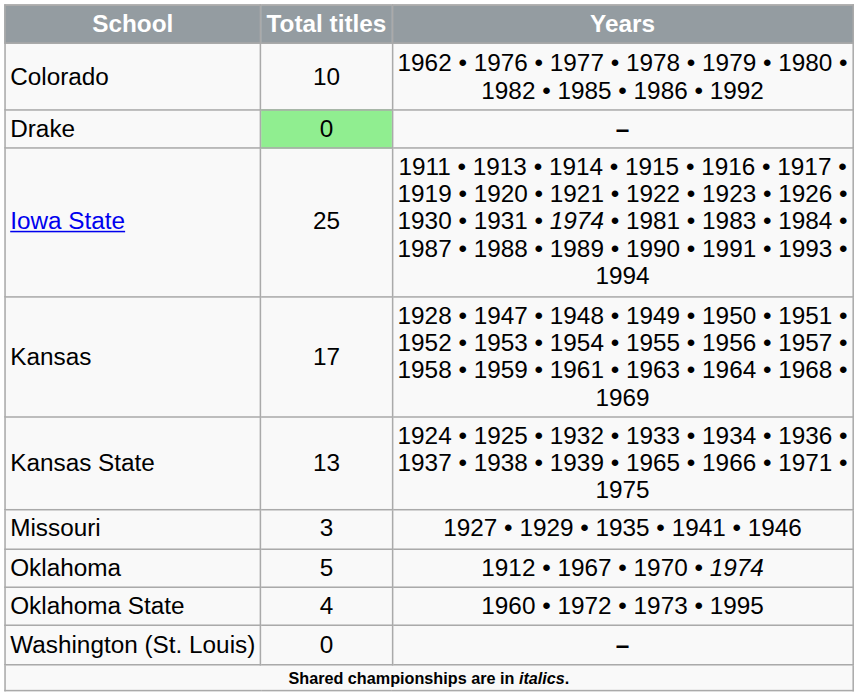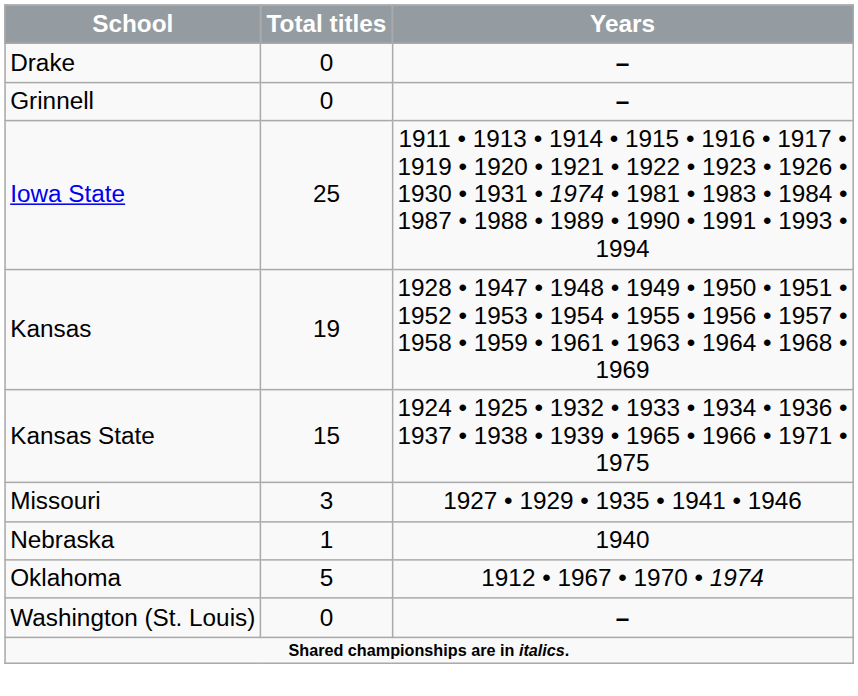 <table class="wikitable" align="right" width="auto">
 <tr>
 </tr>
 <tr>
 <th style="background:#949CA1;color:white;">School</th>
 <th style="background:#949CA1;color:white;">Total titles</th>
 <th style="background:#949CA1;color:white;">Years</th>
 </tr>
 <tr>
-<td>Colorado</td>
-<td align="center">10</td>
-<td align="center">1962 • 1976 • 1977 • 1978 • 1979 • 1980 • <br>1982 • 1985 • 1986 • 1992</td>
+<td>Drake</td>
+<td align="center">0</td>
+<td align="center"><strong>–</strong></td>
 </tr>
 <tr>
-<td>Drake</td>
-<td align="center" style="background: lightgreen;">0</td>
+<td>Grinnell</td>
+<td align="center">0</td>
 <td align="center"><strong>–</strong></td>
 </tr>
 <tr>
 <td><a href='#'>Iowa State</a></td>
 <td align="center">25</td>
 <td align="center">1911 • 1913 • 1914 • 1915 • 1916 • 1917 • <br>1919 • 1920 • 1921 • 1922 • 1923 • 1926 • <br>1930 • 1931 • <em>1974</em> • 1981 • 1983 • 1984 • <br>1987 • 1988 • 1989 • 1990 • 1991 • 1993 • <br>1994</td>
 </tr>
 <tr>
 <td>Kansas</td>
-<td align="center">17</td>
+<td align="center">19</td>
 <td align="center">1928 • 1947 • 1948 • 1949 • 1950 • 1951 • <br>1952 • 1953 • 1954 • 1955 • 1956 • 1957  • <br>1958 • 1959 • 1961 • 1963 • 1964 • 1968 • <br>1969</td>
 </tr>
 <tr>
 <td>Kansas State</td>
-<td align="center">13</td>
+<td align="center">15</td>
 <td align="center">1924 • 1925 • 1932 • 1933 • 1934 • 1936 • <br>1937 • 1938 • 1939 • 1965 • 1966 • 1971  • <br>1975</td>
 </tr>
 <tr>
 <td>Missouri</td>
 <td align="center">3</td>
 <td align="center">1927 • 1929 • 1935 • 1941 • 1946</td>
 </tr>
 <tr>
+<td>Nebraska</td>
+<td align="center">1</td>
+<td align="center">1940</td>
+</tr>
+<tr>
 <td>Oklahoma</td>
 <td align="center">5</td>
 <td align="center">1912 • 1967 • 1970 • <em>1974</em></td>
-</tr>
-<tr>
-<td>Oklahoma State</td>
-<td align="center">4</td>
-<td align="center">1960 • 1972 • 1973 • 1995</td>
 </tr>
 <tr>
 <td>Washington (St. Louis)</td>
 <td align="center">0</td>
 <td align="center"><strong>–</strong></td>
 </tr>
 <tr>
 <td colspan="3"  style="font-size:8pt; text-align:center;"><strong>Shared championships are in <em>italics</em>.</strong></td>
 </tr>
 </table>
